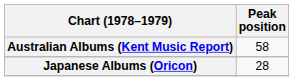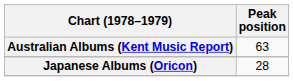 <table class="wikitable sortable plainrowheaders">
 <tr>
 <th scope="col">Chart (1978–1979)</th>
 <th scope="col">Peak<br>position</th>
 </tr>
 <tr>
 <th scope="row">Australian Albums (<a href='#'>Kent Music Report</a>)</th>
-<td align="center">58</td>
+<td align="center">63</td>
 </tr>
 <tr>
 </tr>
 <tr>
 <th scope="row">Japanese Albums (<a href='#'>Oricon</a>)</th>
 <td align="center">28</td>
 </tr>
 <tr>
 </tr>
 </table>
